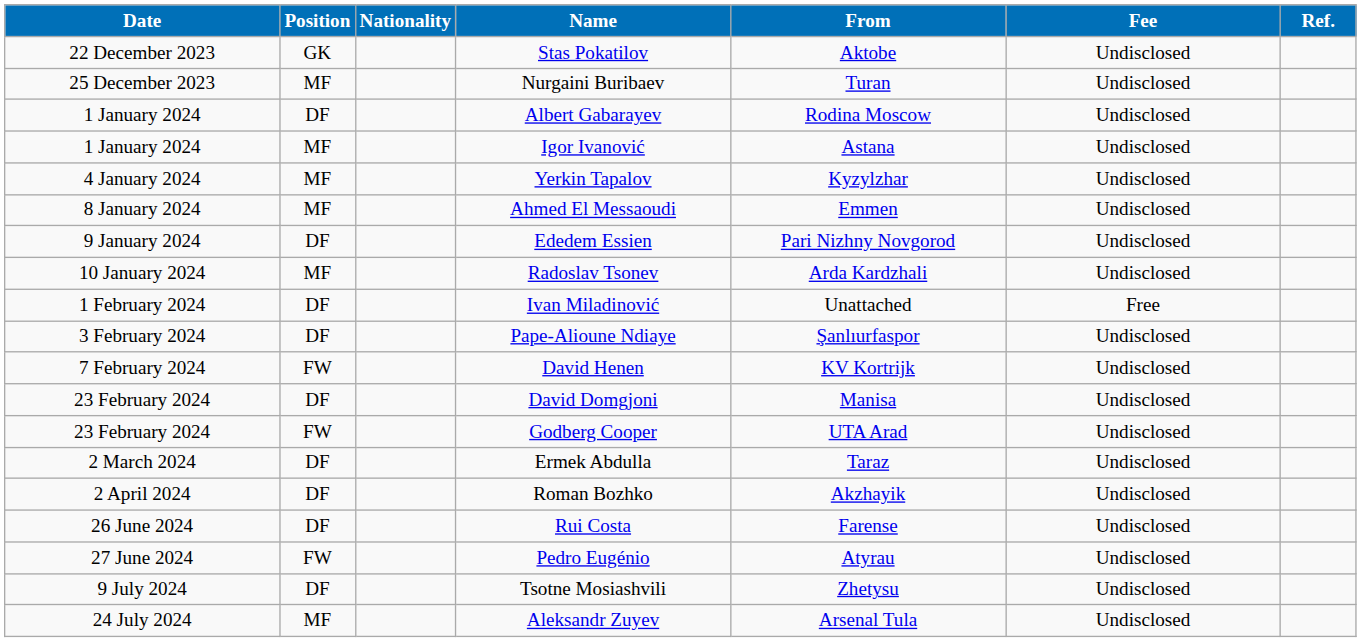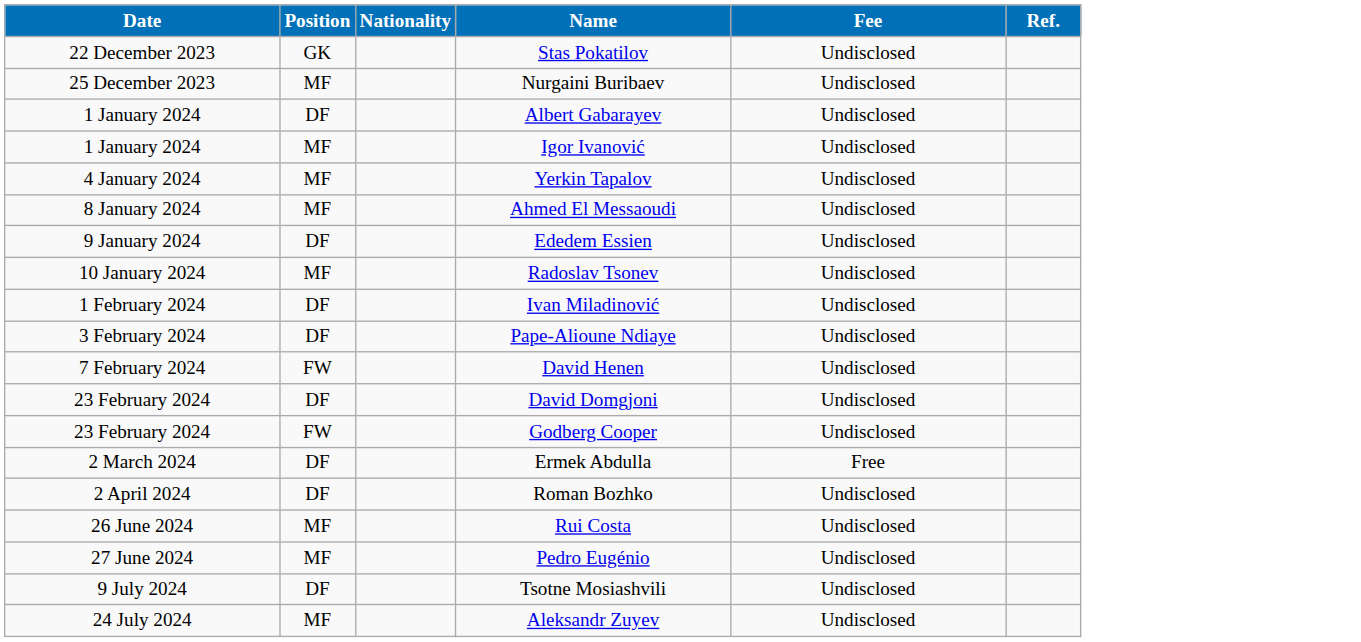 <table class="wikitable"  style="text-align:center; font-size:90%; ">
 <tr>
 <th style="background:#0070B8; color:#FFFFFF; width:200px;">Date</th>
 <th style="background:#0070B8; color:#FFFFFF; width:50px;">Position</th>
 <th style="background:#0070B8; color:#FFFFFF; width:50px;">Nationality</th>
 <th style="background:#0070B8; color:#FFFFFF; width:200px;">Name</th>
-<th style="background:#0070B8; color:#FFFFFF; width:200px;">From</th>
 <th style="background:#0070B8; color:#FFFFFF; width:200px;">Fee</th>
 <th style="background:#0070B8; color:#FFFFFF; width:50px;">Ref.</th>
 </tr>
 <tr>
 <td>22 December 2023</td>
 <td>GK</td>
 <td></td>
 <td><a href='#'>Stas Pokatilov</a></td>
-<td><a href='#'>Aktobe</a></td>
 <td>Undisclosed</td>
 <td></td>
 </tr>
 <tr>
 <td>25 December 2023</td>
 <td>MF</td>
 <td></td>
 <td>Nurgaini Buribaev</td>
-<td><a href='#'>Turan</a></td>
 <td>Undisclosed</td>
 <td></td>
 </tr>
 <tr>
 <td>1 January 2024</td>
 <td>DF</td>
 <td></td>
 <td><a href='#'>Albert Gabarayev</a></td>
-<td><a href='#'>Rodina Moscow</a></td>
 <td>Undisclosed</td>
 <td></td>
 </tr>
 <tr>
 <td>1 January 2024</td>
 <td>MF</td>
 <td></td>
 <td><a href='#'>Igor Ivanović</a></td>
-<td><a href='#'>Astana</a></td>
 <td>Undisclosed</td>
 <td></td>
 </tr>
 <tr>
 <td>4 January 2024</td>
 <td>MF</td>
 <td></td>
 <td><a href='#'>Yerkin Tapalov</a></td>
-<td><a href='#'>Kyzylzhar</a></td>
 <td>Undisclosed</td>
 <td></td>
 </tr>
 <tr>
 <td>8 January 2024</td>
 <td>MF</td>
 <td></td>
 <td><a href='#'>Ahmed El Messaoudi</a></td>
-<td><a href='#'>Emmen</a></td>
 <td>Undisclosed</td>
 <td></td>
 </tr>
 <tr>
 <td>9 January 2024</td>
 <td>DF</td>
 <td></td>
 <td><a href='#'>Ededem Essien</a></td>
-<td><a href='#'>Pari Nizhny Novgorod</a></td>
 <td>Undisclosed</td>
 <td></td>
 </tr>
 <tr>
 <td>10 January 2024</td>
 <td>MF</td>
 <td></td>
 <td><a href='#'>Radoslav Tsonev</a></td>
-<td><a href='#'>Arda Kardzhali</a></td>
 <td>Undisclosed</td>
 <td></td>
 </tr>
 <tr>
 <td>1 February 2024</td>
 <td>DF</td>
 <td></td>
 <td><a href='#'>Ivan Miladinović</a></td>
-<td>Unattached</td>
-<td>Free</td>
+<td>Undisclosed</td>
 <td></td>
 </tr>
 <tr>
 <td>3 February 2024</td>
 <td>DF</td>
 <td></td>
 <td><a href='#'>Pape-Alioune Ndiaye</a></td>
-<td><a href='#'>Şanlıurfaspor</a></td>
 <td>Undisclosed</td>
 <td></td>
 </tr>
 <tr>
 <td>7 February 2024</td>
 <td>FW</td>
 <td></td>
 <td><a href='#'>David Henen</a></td>
-<td><a href='#'>KV Kortrijk</a></td>
 <td>Undisclosed</td>
 <td></td>
 </tr>
 <tr>
 <td>23 February 2024</td>
 <td>DF</td>
 <td></td>
 <td><a href='#'>David Domgjoni</a></td>
-<td><a href='#'>Manisa</a></td>
 <td>Undisclosed</td>
 <td></td>
 </tr>
 <tr>
 <td>23 February 2024</td>
 <td>FW</td>
 <td></td>
 <td><a href='#'>Godberg Cooper</a></td>
-<td><a href='#'>UTA Arad</a></td>
 <td>Undisclosed</td>
 <td></td>
 </tr>
 <tr>
 <td>2 March 2024</td>
 <td>DF</td>
 <td></td>
 <td>Ermek Abdulla</td>
-<td><a href='#'>Taraz</a></td>
-<td>Undisclosed</td>
+<td>Free</td>
 <td></td>
 </tr>
 <tr>
 <td>2 April 2024</td>
 <td>DF</td>
 <td></td>
 <td>Roman Bozhko</td>
-<td><a href='#'>Akzhayik</a></td>
 <td>Undisclosed</td>
 <td></td>
 </tr>
 <tr>
 <td>26 June 2024</td>
-<td>DF</td>
+<td>MF</td>
 <td></td>
 <td><a href='#'>Rui Costa</a></td>
-<td><a href='#'>Farense</a></td>
 <td>Undisclosed</td>
 <td></td>
 </tr>
 <tr>
 <td>27 June 2024</td>
-<td>FW</td>
+<td>MF</td>
 <td></td>
 <td><a href='#'>Pedro Eugénio</a></td>
-<td><a href='#'>Atyrau</a></td>
 <td>Undisclosed</td>
 <td></td>
 </tr>
 <tr>
 <td>9 July 2024</td>
 <td>DF</td>
 <td></td>
 <td>Tsotne Mosiashvili</td>
-<td><a href='#'>Zhetysu</a></td>
 <td>Undisclosed</td>
 <td></td>
 </tr>
 <tr>
 <td>24 July 2024</td>
 <td>MF</td>
 <td></td>
 <td><a href='#'>Aleksandr Zuyev</a></td>
-<td><a href='#'>Arsenal Tula</a></td>
 <td>Undisclosed</td>
 <td></td>
 </tr>
 </table>
